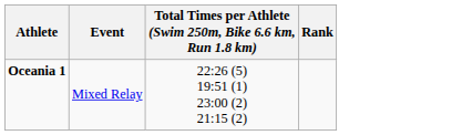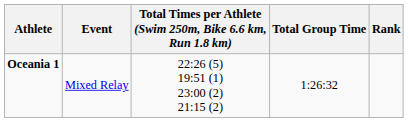 <table class="wikitable" style="font-size:90%;">
 <tr>
 <th>Athlete</th>
 <th>Event</th>
 <th>Total Times per Athlete <br> <em>(Swim 250m, Bike 6.6 km, <br> Run 1.8 km)</em></th>
+<th>Total Group Time</th>
 <th>Rank</th>
 </tr>
 <tr align=center>
 <td align=left><strong>Oceania 1</strong><br><br><br><br></td>
 <td align=left><a href='#'>Mixed Relay</a></td>
 <td valign=bottom>22:26 (5)<br>19:51 (1)<br>23:00 (2)<br>21:15 (2)</td>
+<td>1:26:32</td>
 <td></td>
 </tr>
 </table>
